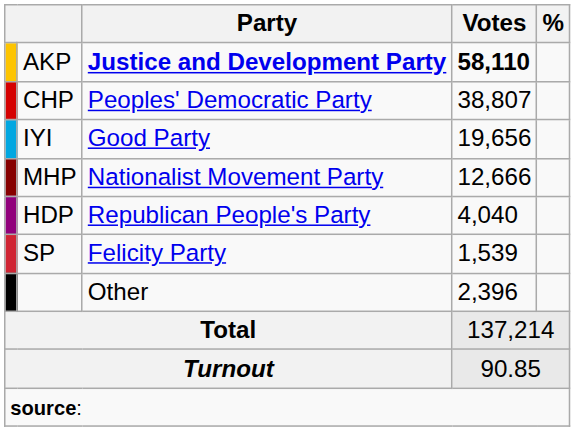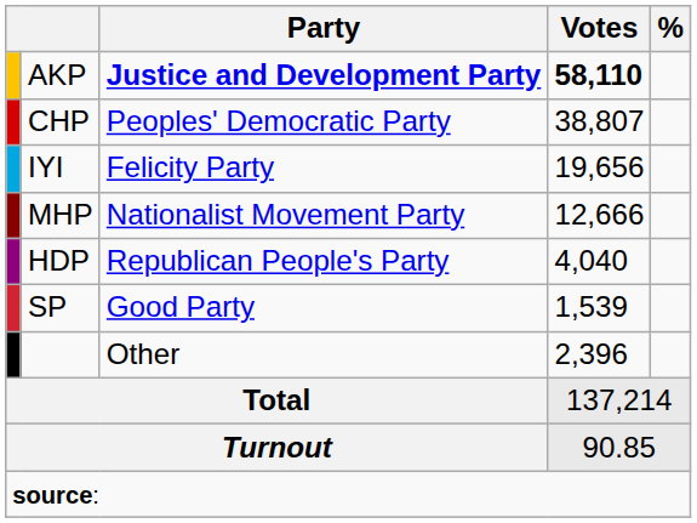 <table class="wikitable">
 <tr>
 <th colspan="2" align="center"></th>
 <th align="center">Party</th>
 <th align="center">Votes</th>
 <th align="center">%</th>
 </tr>
 <tr align="left">
 <td bgcolor="#FDC400" width="1"></td>
 <td>AKP</td>
 <td><strong><a href='#'>Justice and Development Party</a></strong></td>
 <td><strong>58,110</strong></td>
 <td><strong></strong></td>
 </tr>
 <tr align="left">
 <td bgcolor="#d50000" width="1"></td>
 <td>CHP</td>
 <td><a href='#'>Peoples' Democratic Party</a></td>
 <td>38,807</td>
 <td></td>
 </tr>
 <tr align="left">
 <td bgcolor="#01A7E1" width="1"></td>
 <td>IYI</td>
-<td><a href='#'>Good Party</a></td>
+<td><a href='#'>Felicity Party</a></td>
 <td>19,656</td>
 <td></td>
 </tr>
 <tr align="left">
 <td bgcolor="#870000" width="1"></td>
 <td>MHP</td>
 <td><a href='#'>Nationalist Movement Party</a></td>
 <td>12,666</td>
 <td></td>
 </tr>
 <tr align="left">
 <td bgcolor="#91007B" width="1"></td>
 <td>HDP</td>
 <td><a href='#'>Republican People's Party</a></td>
 <td>4,040</td>
 <td></td>
 </tr>
 <tr align="left">
 <td bgcolor="#D02433" width="1"></td>
 <td>SP</td>
-<td><a href='#'>Felicity Party</a></td>
+<td><a href='#'>Good Party</a></td>
 <td>1,539</td>
 <td></td>
 </tr>
 <tr align="left">
 <td bgcolor=" " width="1"></td>
 <td></td>
 <td>Other</td>
 <td>2,396</td>
 <td></td>
 </tr>
 <tr align="left" style="background-color:#E9E9E9">
 <th colspan="3" align="center"><strong>Total</strong></th>
 <td colspan="5" align="center">137,214</td>
 </tr>
 <tr align="left" style="background-color:#E9E9E9">
 <th colspan="3" align="center"><em>Turnout</em></th>
 <td colspan="5" align="center">90.85</td>
 </tr>
 <tr>
 <td colspan="9" align="left"><small><strong>source</strong>: </small></td>
 </tr>
 </table>
